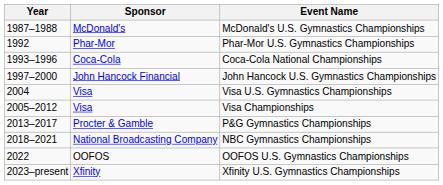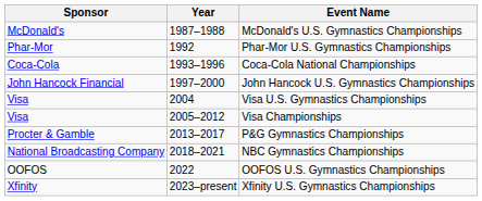 <table class="wikitable">
 <tr>
+<th>Sponsor</th>
 <th>Year</th>
-<th>Sponsor</th>
 <th>Event Name</th>
 </tr>
 <tr>
+<td><a href='#'>McDonald's</a></td>
 <td>1987–1988</td>
-<td><a href='#'>McDonald's</a></td>
 <td>McDonald's U.S. Gymnastics Championships</td>
 </tr>
 <tr>
+<td><a href='#'>Phar-Mor</a></td>
 <td>1992</td>
-<td><a href='#'>Phar-Mor</a></td>
 <td>Phar-Mor U.S. Gymnastics Championships</td>
 </tr>
 <tr>
+<td><a href='#'>Coca-Cola</a></td>
 <td>1993–1996</td>
-<td><a href='#'>Coca-Cola</a></td>
 <td>Coca-Cola National Championships</td>
 </tr>
 <tr>
+<td><a href='#'>John Hancock Financial</a></td>
 <td>1997–2000</td>
-<td><a href='#'>John Hancock Financial</a></td>
 <td>John Hancock U.S. Gymnastics Championships</td>
 </tr>
 <tr>
+<td><a href='#'>Visa</a></td>
 <td>2004</td>
-<td><a href='#'>Visa</a></td>
 <td>Visa U.S. Gymnastics Championships</td>
 </tr>
 <tr>
+<td><a href='#'>Visa</a></td>
 <td>2005–2012</td>
-<td><a href='#'>Visa</a></td>
 <td>Visa Championships</td>
 </tr>
 <tr>
+<td><a href='#'>Procter & Gamble</a></td>
 <td>2013–2017</td>
-<td><a href='#'>Procter & Gamble</a></td>
 <td>P&G Gymnastics Championships</td>
 </tr>
 <tr>
+<td><a href='#'>National Broadcasting Company</a></td>
 <td>2018–2021</td>
-<td><a href='#'>National Broadcasting Company</a></td>
 <td>NBC Gymnastics Championships</td>
 </tr>
 <tr>
+<td>OOFOS</td>
 <td>2022</td>
-<td>OOFOS</td>
 <td>OOFOS U.S. Gymnastics Championships</td>
 </tr>
 <tr>
+<td><a href='#'>Xfinity</a></td>
 <td>2023–present</td>
-<td><a href='#'>Xfinity</a></td>
 <td>Xfinity U.S. Gymnastics Championships</td>
 </tr>
 </table>
